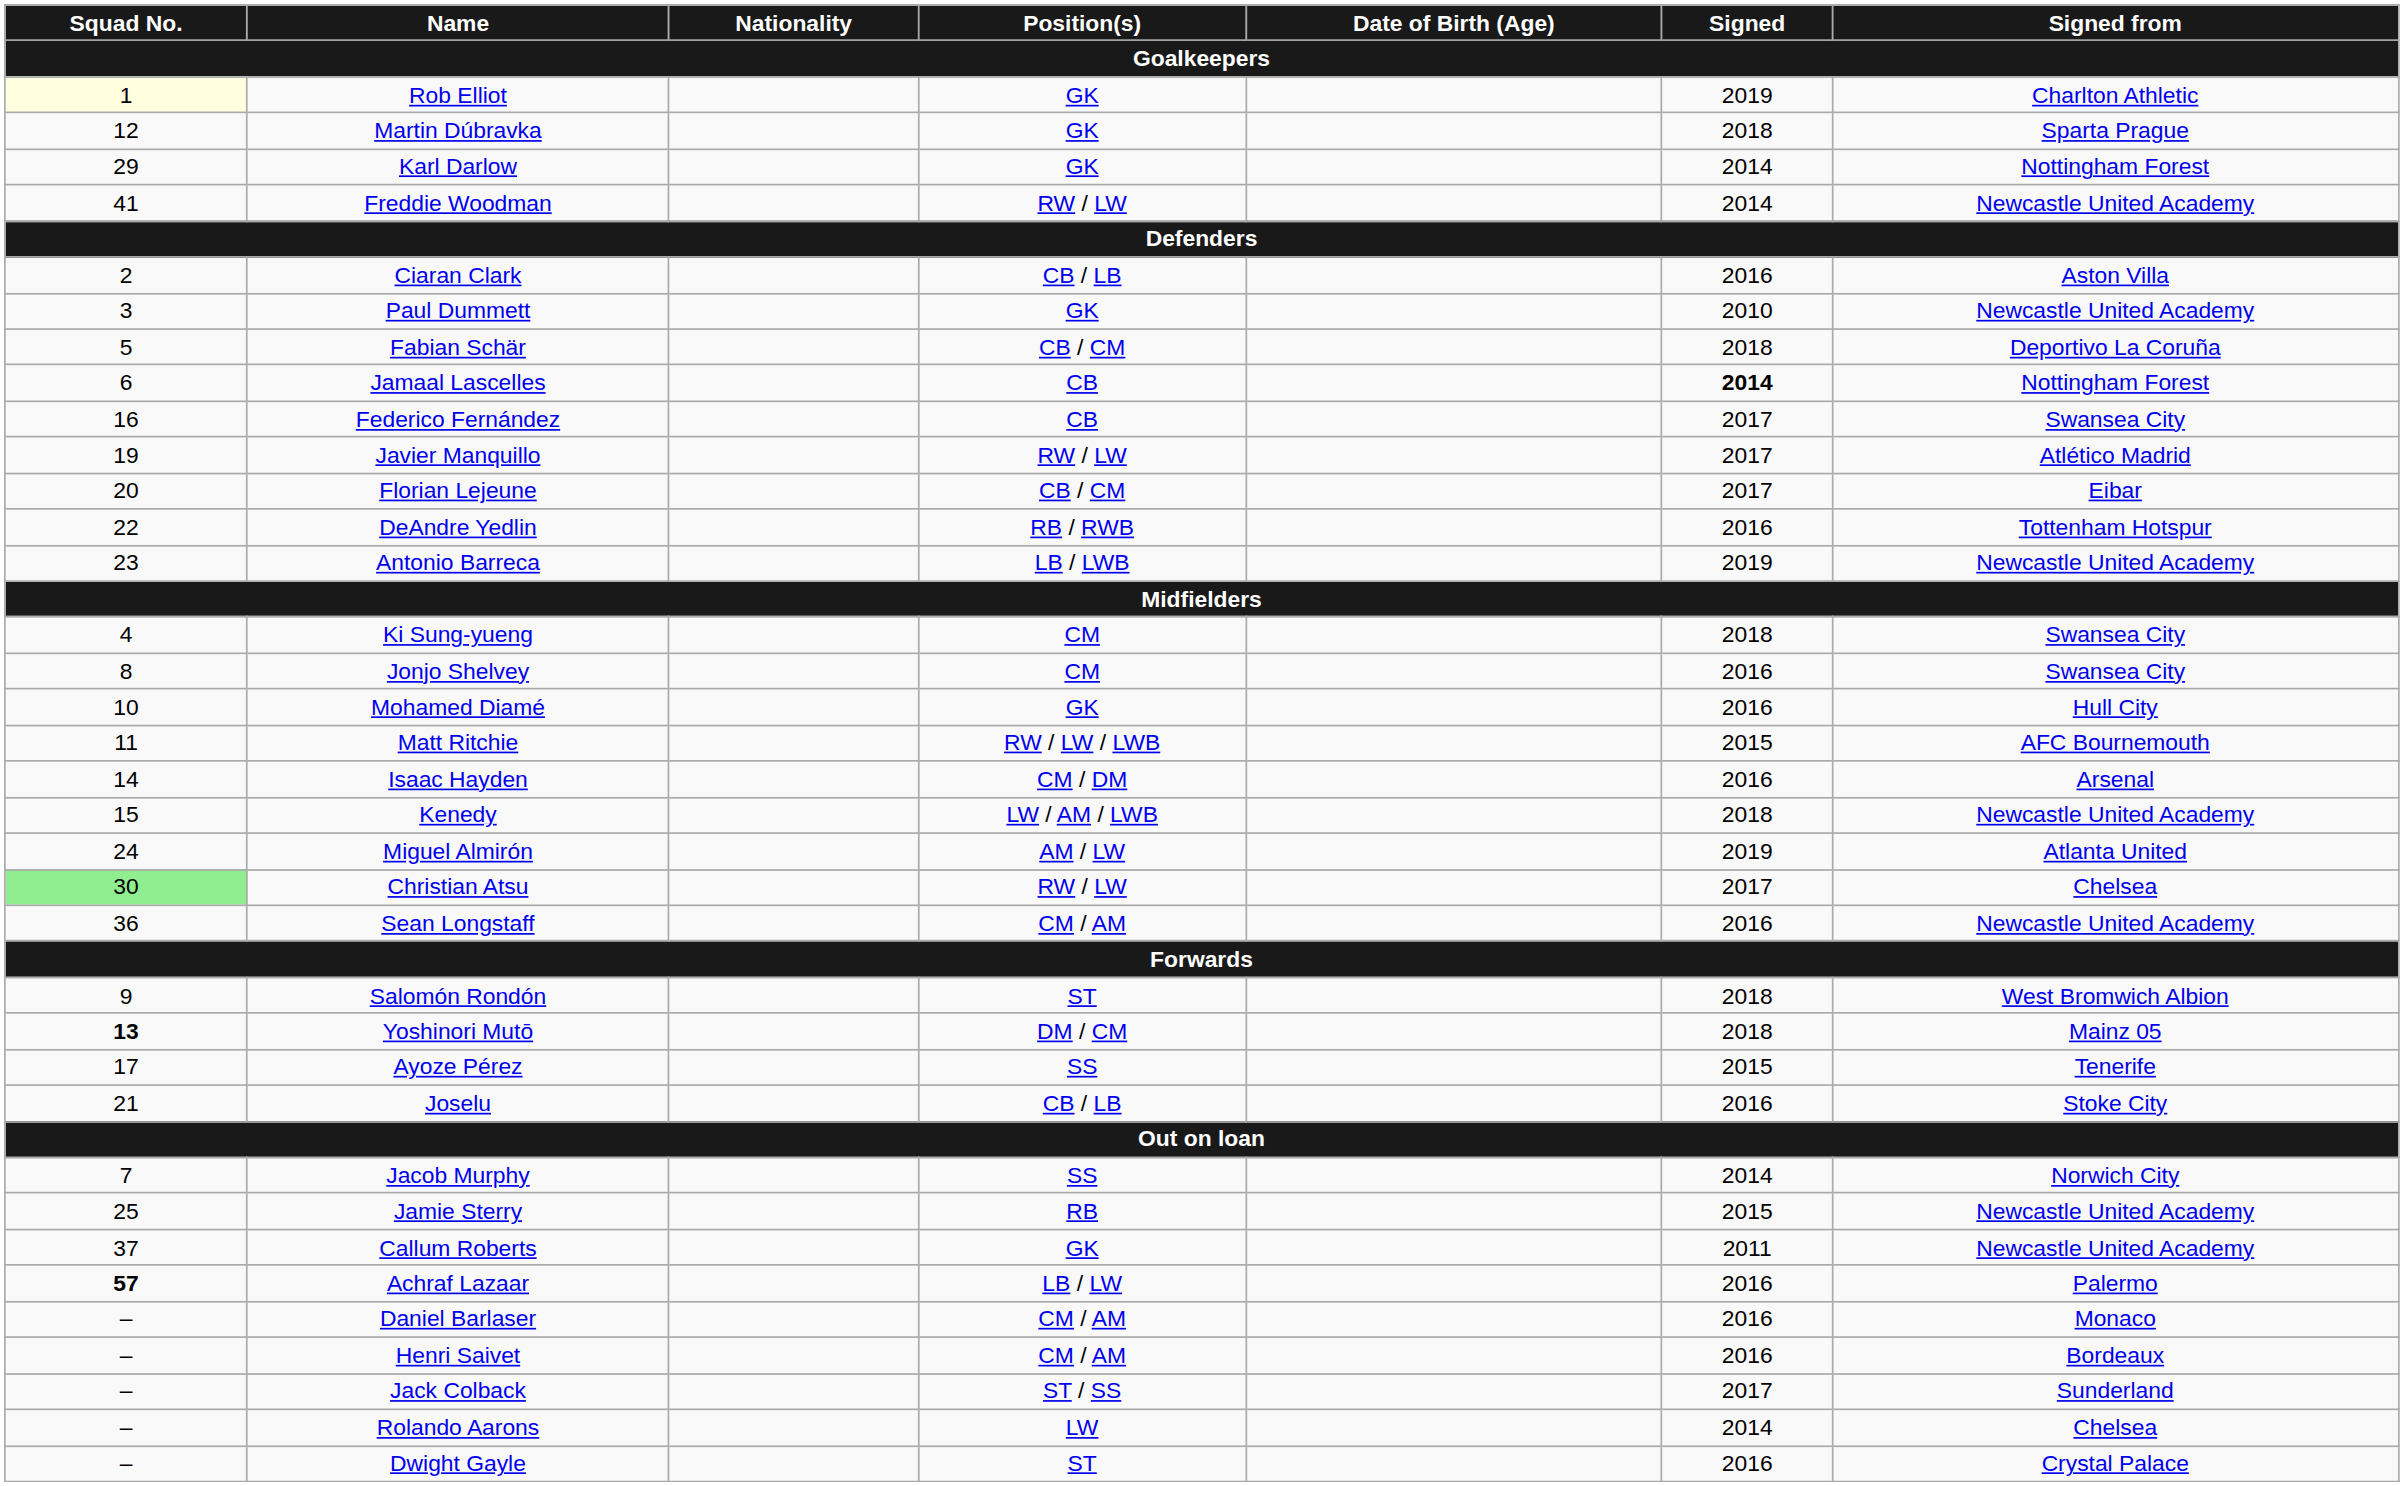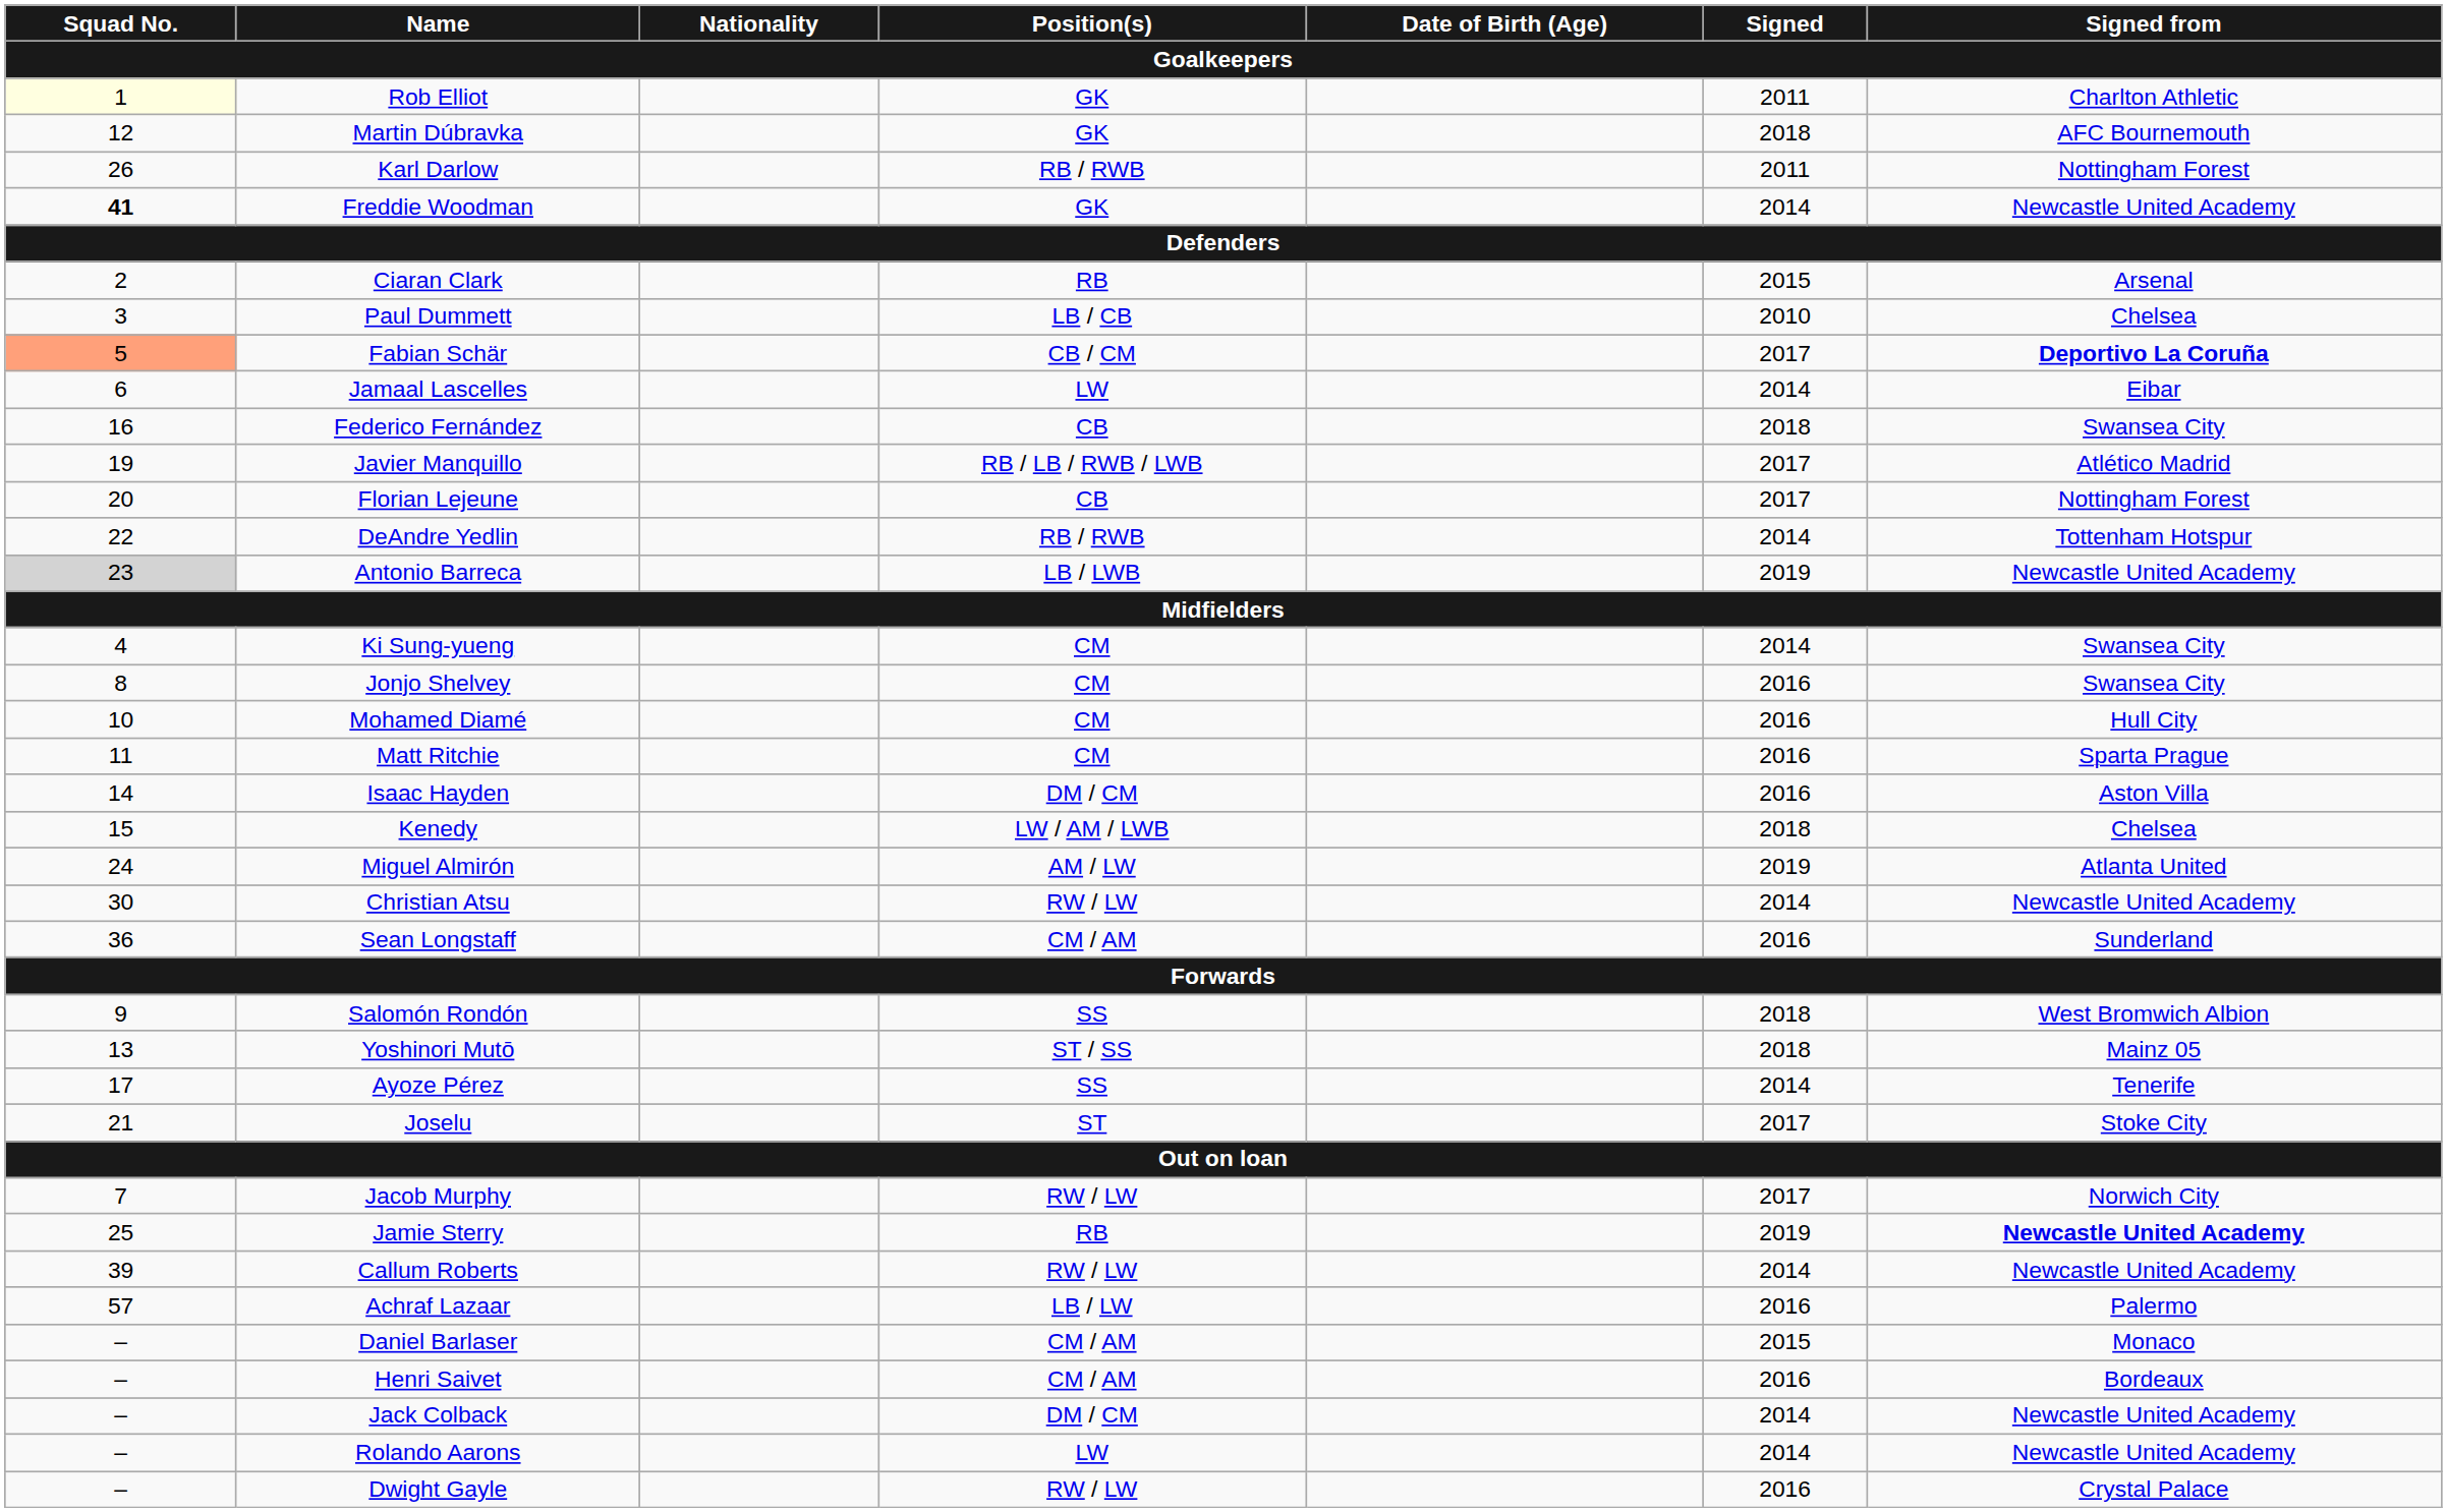 <table class="wikitable" style="text-align:center; font-size:85%; width:90%;">
 <tr>
 <th style="background:#191919; color:white; text-align:center;">Squad No.</th>
 <th style="background:#191919; color:white; text-align:center;">Name</th>
 <th style="background:#191919; color:white; text-align:center;">Nationality</th>
 <th style="background:#191919; color:white; text-align:center;">Position(s)</th>
 <th style="background:#191919; color:white; text-align:center;">Date of Birth (Age)</th>
 <th style="background:#191919; color:white; text-align:center;">Signed</th>
 <th style="background:#191919; color:white; text-align:center;">Signed from</th>
 </tr>
 <tr>
 <th colspan="8" style="background:#191919; color:white; text-align:center;">Goalkeepers</th>
 </tr>
 <tr>
 <td style="background: lightyellow;">1</td>
 <td><a href='#'>Rob Elliot</a></td>
 <td></td>
 <td><a href='#'>GK</a></td>
 <td></td>
-<td>2019</td>
+<td>2011</td>
 <td> <a href='#'>Charlton Athletic</a></td>
 </tr>
 <tr>
 <td>12</td>
 <td><a href='#'>Martin Dúbravka</a></td>
 <td></td>
 <td><a href='#'>GK</a></td>
 <td></td>
 <td>2018</td>
-<td> <a href='#'>Sparta Prague</a></td>
+<td> <a href='#'>AFC Bournemouth</a></td>
 </tr>
 <tr>
-<td>29</td>
+<td>26</td>
 <td><a href='#'>Karl Darlow</a></td>
 <td></td>
-<td><a href='#'>GK</a></td>
+<td><a href='#'>RB</a> / <a href='#'>RWB</a></td>
 <td></td>
-<td>2014</td>
+<td>2011</td>
 <td> <a href='#'>Nottingham Forest</a></td>
 </tr>
 <tr>
-<td>41</td>
+<td><strong>41</strong></td>
 <td><a href='#'>Freddie Woodman</a></td>
 <td></td>
-<td><a href='#'>RW</a> / <a href='#'>LW</a></td>
+<td><a href='#'>GK</a></td>
 <td></td>
 <td>2014</td>
 <td> <a href='#'>Newcastle United Academy</a></td>
 </tr>
 <tr>
 <th colspan="8" style="background:#191919; color:white; text-align:center;">Defenders</th>
 </tr>
 <tr>
 <td>2</td>
 <td><a href='#'>Ciaran Clark</a></td>
 <td></td>
-<td><a href='#'>CB</a> / <a href='#'>LB</a></td>
+<td><a href='#'>RB</a></td>
 <td></td>
-<td>2016</td>
-<td> <a href='#'>Aston Villa</a></td>
+<td>2015</td>
+<td> <a href='#'>Arsenal</a></td>
 </tr>
 <tr>
 <td>3</td>
 <td><a href='#'>Paul Dummett</a></td>
 <td></td>
-<td><a href='#'>GK</a></td>
+<td><a href='#'>LB</a> / <a href='#'>CB</a></td>
 <td></td>
 <td>2010</td>
-<td> <a href='#'>Newcastle United Academy</a></td>
+<td> <a href='#'>Chelsea</a></td>
 </tr>
 <tr>
-<td>5</td>
+<td style="background: lightsalmon;">5</td>
 <td><a href='#'>Fabian Schär</a></td>
 <td></td>
 <td><a href='#'>CB</a> / <a href='#'>CM</a></td>
 <td></td>
-<td>2018</td>
-<td> <a href='#'>Deportivo La Coruña</a></td>
+<td>2017</td>
+<td><strong> <a href='#'>Deportivo La Coruña</a></strong></td>
 </tr>
 <tr>
 <td>6</td>
 <td><a href='#'>Jamaal Lascelles</a></td>
 <td></td>
-<td><a href='#'>CB</a></td>
+<td><a href='#'>LW</a></td>
 <td></td>
-<td><strong>2014</strong></td>
-<td> <a href='#'>Nottingham Forest</a></td>
+<td>2014</td>
+<td> <a href='#'>Eibar</a></td>
 </tr>
 <tr>
 <td>16</td>
 <td><a href='#'>Federico Fernández</a></td>
 <td></td>
 <td><a href='#'>CB</a></td>
 <td></td>
-<td>2017</td>
+<td>2018</td>
 <td> <a href='#'>Swansea City</a></td>
 </tr>
 <tr>
 <td>19</td>
 <td><a href='#'>Javier Manquillo</a></td>
 <td></td>
-<td><a href='#'>RW</a> / <a href='#'>LW</a></td>
+<td><a href='#'>RB</a> / <a href='#'>LB</a> / <a href='#'>RWB</a> / <a href='#'>LWB</a></td>
 <td></td>
 <td>2017</td>
 <td> <a href='#'>Atlético Madrid</a></td>
 </tr>
 <tr>
 <td>20</td>
 <td><a href='#'>Florian Lejeune</a></td>
 <td></td>
-<td><a href='#'>CB</a> / <a href='#'>CM</a></td>
+<td><a href='#'>CB</a></td>
 <td></td>
 <td>2017</td>
-<td> <a href='#'>Eibar</a></td>
+<td> <a href='#'>Nottingham Forest</a></td>
 </tr>
 <tr>
 <td>22</td>
 <td><a href='#'>DeAndre Yedlin</a></td>
 <td></td>
 <td><a href='#'>RB</a> / <a href='#'>RWB</a></td>
 <td></td>
-<td>2016</td>
+<td>2014</td>
 <td> <a href='#'>Tottenham Hotspur</a></td>
 </tr>
 <tr>
-<td>23</td>
+<td style="background: lightgrey;">23</td>
 <td><a href='#'>Antonio Barreca</a></td>
 <td></td>
 <td><a href='#'>LB</a> / <a href='#'>LWB</a></td>
 <td></td>
 <td>2019</td>
 <td> <a href='#'>Newcastle United Academy</a></td>
 </tr>
 <tr>
 <th colspan="8" style="background:#191919; color:white; text-align:center;">Midfielders</th>
 </tr>
 <tr>
 <td>4</td>
 <td><a href='#'>Ki Sung-yueng</a></td>
 <td></td>
 <td><a href='#'>CM</a></td>
 <td></td>
-<td>2018</td>
+<td>2014</td>
 <td> <a href='#'>Swansea City</a></td>
 </tr>
 <tr>
 <td>8</td>
 <td><a href='#'>Jonjo Shelvey</a></td>
 <td></td>
 <td><a href='#'>CM</a></td>
 <td></td>
 <td>2016</td>
 <td> <a href='#'>Swansea City</a></td>
 </tr>
 <tr>
 <td>10</td>
 <td><a href='#'>Mohamed Diamé</a></td>
 <td></td>
-<td><a href='#'>GK</a></td>
+<td><a href='#'>CM</a></td>
 <td></td>
 <td>2016</td>
 <td> <a href='#'>Hull City</a></td>
 </tr>
 <tr>
 <td>11</td>
 <td><a href='#'>Matt Ritchie</a></td>
 <td></td>
-<td><a href='#'>RW</a> / <a href='#'>LW</a> / <a href='#'>LWB</a></td>
+<td><a href='#'>CM</a></td>
 <td></td>
-<td>2015</td>
-<td> <a href='#'>AFC Bournemouth</a></td>
+<td>2016</td>
+<td> <a href='#'>Sparta Prague</a></td>
 </tr>
 <tr>
 <td>14</td>
 <td><a href='#'>Isaac Hayden</a></td>
 <td></td>
-<td><a href='#'>CM</a> / <a href='#'>DM</a></td>
+<td><a href='#'>DM</a> / <a href='#'>CM</a></td>
 <td></td>
 <td>2016</td>
-<td> <a href='#'>Arsenal</a></td>
+<td> <a href='#'>Aston Villa</a></td>
 </tr>
 <tr>
 <td>15</td>
 <td><a href='#'>Kenedy</a></td>
 <td></td>
 <td><a href='#'>LW</a> / <a href='#'>AM</a> / <a href='#'>LWB</a></td>
 <td></td>
 <td>2018</td>
-<td> <a href='#'>Newcastle United Academy</a></td>
+<td> <a href='#'>Chelsea</a></td>
 </tr>
 <tr>
 <td>24</td>
 <td><a href='#'>Miguel Almirón</a></td>
 <td></td>
 <td><a href='#'>AM</a> / <a href='#'>LW</a></td>
 <td></td>
 <td>2019</td>
 <td> <a href='#'>Atlanta United</a></td>
 </tr>
 <tr>
-<td style="background: lightgreen;">30</td>
+<td>30</td>
 <td><a href='#'>Christian Atsu</a></td>
 <td></td>
 <td><a href='#'>RW</a> / <a href='#'>LW</a></td>
 <td></td>
-<td>2017</td>
-<td> <a href='#'>Chelsea</a></td>
+<td>2014</td>
+<td> <a href='#'>Newcastle United Academy</a></td>
 </tr>
 <tr>
 <td>36</td>
 <td><a href='#'>Sean Longstaff</a></td>
 <td></td>
 <td><a href='#'>CM</a> / <a href='#'>AM</a></td>
 <td></td>
 <td>2016</td>
-<td> <a href='#'>Newcastle United Academy</a></td>
+<td> <a href='#'>Sunderland</a></td>
 </tr>
 <tr>
 <th colspan="8" style="background:#191919; color:white; text-align:center;">Forwards</th>
 </tr>
 <tr>
 <td>9</td>
 <td><a href='#'>Salomón Rondón</a></td>
 <td></td>
-<td><a href='#'>ST</a></td>
+<td><a href='#'>SS</a></td>
 <td></td>
 <td>2018</td>
 <td> <a href='#'>West Bromwich Albion</a></td>
 </tr>
 <tr>
-<td><strong>13</strong></td>
+<td>13</td>
 <td><a href='#'>Yoshinori Mutō</a></td>
 <td></td>
-<td><a href='#'>DM</a> / <a href='#'>CM</a></td>
+<td><a href='#'>ST</a> / <a href='#'>SS</a></td>
 <td></td>
 <td>2018</td>
 <td> <a href='#'>Mainz 05</a></td>
 </tr>
 <tr>
 <td>17</td>
 <td><a href='#'>Ayoze Pérez</a></td>
 <td></td>
 <td><a href='#'>SS</a></td>
 <td></td>
-<td>2015</td>
+<td>2014</td>
 <td> <a href='#'>Tenerife</a></td>
 </tr>
 <tr>
 <td>21</td>
 <td><a href='#'>Joselu</a></td>
 <td></td>
-<td><a href='#'>CB</a> / <a href='#'>LB</a></td>
+<td><a href='#'>ST</a></td>
 <td></td>
-<td>2016</td>
+<td>2017</td>
 <td> <a href='#'>Stoke City</a></td>
 </tr>
 <tr>
 <th colspan="8" style="background:#191919; color:white; text-align:center;">Out on loan</th>
 </tr>
 <tr>
 <td>7</td>
 <td><a href='#'>Jacob Murphy</a></td>
 <td></td>
-<td><a href='#'>SS</a></td>
+<td><a href='#'>RW</a> / <a href='#'>LW</a></td>
 <td></td>
-<td>2014</td>
+<td>2017</td>
 <td> <a href='#'>Norwich City</a></td>
 </tr>
 <tr>
 <td>25</td>
 <td><a href='#'>Jamie Sterry</a></td>
 <td></td>
 <td><a href='#'>RB</a></td>
 <td></td>
-<td>2015</td>
+<td>2019</td>
+<td><strong> <a href='#'>Newcastle United Academy</a></strong></td>
+</tr>
+<tr>
+<td>39</td>
+<td><a href='#'>Callum Roberts</a></td>
+<td></td>
+<td><a href='#'>RW</a> / <a href='#'>LW</a></td>
+<td></td>
+<td>2014</td>
 <td> <a href='#'>Newcastle United Academy</a></td>
 </tr>
 <tr>
-<td>37</td>
-<td><a href='#'>Callum Roberts</a></td>
-<td></td>
-<td><a href='#'>GK</a></td>
-<td></td>
-<td>2011</td>
-<td> <a href='#'>Newcastle United Academy</a></td>
-</tr>
-<tr>
-<td><strong>57</strong></td>
+<td>57</td>
 <td><a href='#'>Achraf Lazaar</a></td>
 <td></td>
 <td><a href='#'>LB</a> / <a href='#'>LW</a></td>
 <td></td>
 <td>2016</td>
 <td> <a href='#'>Palermo</a></td>
 </tr>
 <tr>
 <td>–</td>
 <td><a href='#'>Daniel Barlaser</a></td>
 <td></td>
 <td><a href='#'>CM</a> / <a href='#'>AM</a></td>
 <td></td>
-<td>2016</td>
+<td>2015</td>
 <td> <a href='#'>Monaco</a></td>
 </tr>
 <tr>
 <td>–</td>
 <td><a href='#'>Henri Saivet</a></td>
 <td></td>
 <td><a href='#'>CM</a> / <a href='#'>AM</a></td>
 <td></td>
 <td>2016</td>
 <td> <a href='#'>Bordeaux</a></td>
 </tr>
 <tr>
 <td>–</td>
 <td><a href='#'>Jack Colback</a></td>
 <td></td>
-<td><a href='#'>ST</a> / <a href='#'>SS</a></td>
+<td><a href='#'>DM</a> / <a href='#'>CM</a></td>
 <td></td>
-<td>2017</td>
-<td> <a href='#'>Sunderland</a></td>
+<td>2014</td>
+<td> <a href='#'>Newcastle United Academy</a></td>
 </tr>
 <tr>
 <td>–</td>
 <td><a href='#'>Rolando Aarons</a></td>
 <td></td>
 <td><a href='#'>LW</a></td>
 <td></td>
 <td>2014</td>
-<td> <a href='#'>Chelsea</a></td>
+<td> <a href='#'>Newcastle United Academy</a></td>
 </tr>
 <tr>
 <td>–</td>
 <td><a href='#'>Dwight Gayle</a></td>
 <td></td>
-<td><a href='#'>ST</a></td>
+<td><a href='#'>RW</a> / <a href='#'>LW</a></td>
 <td></td>
 <td>2016</td>
 <td> <a href='#'>Crystal Palace</a></td>
 </tr>
 </table>
